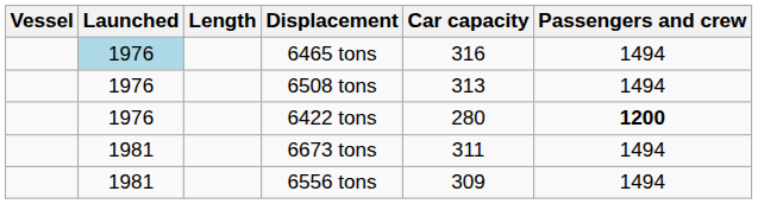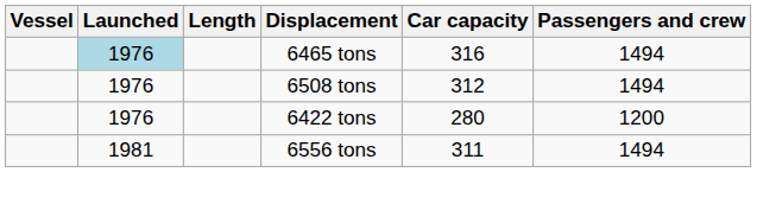 <table class="wikitable sortable">
 <tr>
 <th>Vessel</th>
 <th>Launched</th>
 <th>Length</th>
 <th>Displacement</th>
 <th>Car capacity</th>
 <th>Passengers and crew</th>
 </tr>
 <tr align=center>
 <td></td>
 <td style="background: lightblue;">1976</td>
 <td><span></span></td>
 <td>6465 tons</td>
 <td>316</td>
 <td>1494</td>
 </tr>
 <tr align=center>
 <td></td>
 <td>1976</td>
 <td><span></span></td>
 <td>6508 tons</td>
-<td>313</td>
+<td>312</td>
 <td>1494</td>
 </tr>
 <tr align="center">
 <td></td>
 <td>1976</td>
 <td><span></span></td>
 <td>6422 tons</td>
 <td>280</td>
-<td><strong>1200</strong></td>
-</tr>
-<tr align=center>
-<td></td>
-<td>1981</td>
-<td><span></span></td>
-<td>6673 tons</td>
-<td>311</td>
-<td>1494</td>
+<td>1200</td>
 </tr>
 <tr align=center>
 <td></td>
 <td>1981</td>
 <td><span></span></td>
 <td>6556 tons</td>
-<td>309</td>
+<td>311</td>
 <td>1494</td>
 </tr>
 </table>
